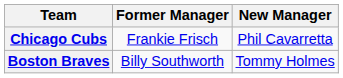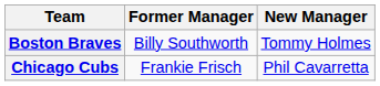 <table class="wikitable plainrowheaders" style="text-align:center;">
 <tr>
 <th>Team</th>
 <th>Former Manager</th>
 <th>New Manager</th>
 </tr>
 <tr>
+<th scope="row" style="text-align:center;"><a href='#'>Boston Braves</a></th>
+<td><a href='#'>Billy Southworth</a></td>
+<td><a href='#'>Tommy Holmes</a></td>
+</tr>
+<tr>
 <th scope="row" style="text-align:center;"><a href='#'>Chicago Cubs</a></th>
 <td><a href='#'>Frankie Frisch</a></td>
 <td><a href='#'>Phil Cavarretta</a></td>
 </tr>
-<tr>
-<th scope="row" style="text-align:center;"><a href='#'>Boston Braves</a></th>
-<td><a href='#'>Billy Southworth</a></td>
-<td><a href='#'>Tommy Holmes</a></td>
-</tr>
 </table>
